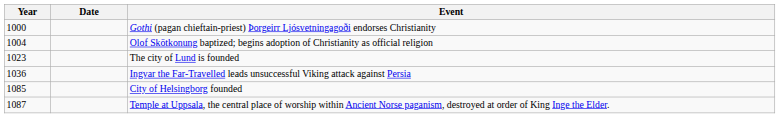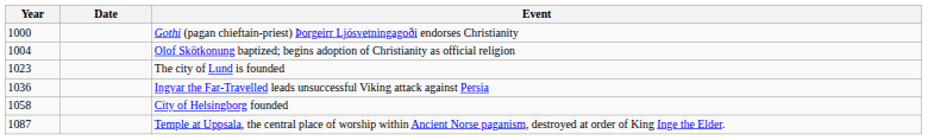 <table class="wikitable" width="100%">
 <tr>
 <th style="width: 6%;">Year</th>
 <th style="width: 10%;">Date</th>
 <th>Event</th>
 </tr>
 <tr>
 <td>1000</td>
 <td></td>
 <td><em><a href='#'>Gothi</a></em> (pagan chieftain-priest) <a href='#'>Þorgeirr Ljósvetningagoði</a> endorses Christianity</td>
 </tr>
 <tr>
 <td>1004</td>
 <td></td>
 <td><a href='#'>Olof Skötkonung</a> baptized; begins adoption of Christianity as official religion</td>
 </tr>
 <tr>
 <td>1023</td>
 <td></td>
 <td>The city of <a href='#'>Lund</a> is founded</td>
 </tr>
 <tr>
 <td>1036</td>
 <td></td>
 <td><a href='#'>Ingvar the Far-Travelled</a> leads unsuccessful Viking attack against <a href='#'>Persia</a></td>
 </tr>
 <tr>
-<td>1085</td>
+<td>1058</td>
 <td></td>
 <td><a href='#'>City of Helsingborg</a> founded</td>
 </tr>
 <tr>
 <td>1087</td>
 <td></td>
 <td><a href='#'>Temple at Uppsala</a>, the central place of worship within <a href='#'>Ancient Norse paganism</a>, destroyed at order of King <a href='#'>Inge the Elder</a>.</td>
 </tr>
 </table>
